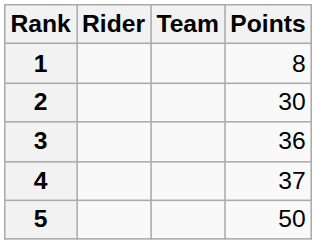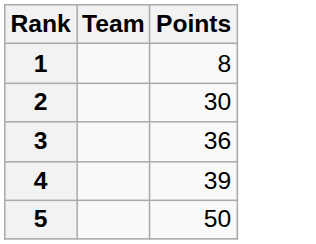 <table class="wikitable">
 <tr>
 <th scope="col">Rank</th>
-<th scope="col">Rider</th>
 <th scope="col">Team</th>
 <th scope="col">Points</th>
 </tr>
 <tr>
 <th scope="row">1</th>
-<td>  </td>
 <td></td>
 <td style="text-align:right;">8</td>
 </tr>
 <tr>
 <th scope="row">2</th>
 <td></td>
-<td></td>
 <td style="text-align:right;">30</td>
 </tr>
 <tr>
 <th scope="row">3</th>
-<td></td>
 <td></td>
 <td style="text-align:right;">36</td>
 </tr>
 <tr>
 <th scope="row">4</th>
 <td></td>
-<td></td>
-<td style="text-align:right;">37</td>
+<td style="text-align:right;">39</td>
 </tr>
 <tr>
 <th scope="row">5</th>
 <td></td>
-<td></td>
 <td style="text-align:right;">50</td>
 </tr>
 </table>
